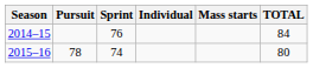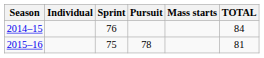 <table class="wikitable sortable" style="text-align: center;">
 <tr>
 <th>Season</th>
+<th>Individual</th>
+<th>Sprint</th>
 <th>Pursuit</th>
-<th>Sprint</th>
-<th>Individual</th>
 <th>Mass starts</th>
 <th>TOTAL</th>
 </tr>
 <tr>
 <td><a href='#'>2014–15</a></td>
 <td></td>
 <td>76</td>
 <td></td>
 <td></td>
 <td>84</td>
 </tr>
 <tr>
 <td><a href='#'>2015–16</a></td>
+<td></td>
+<td>75</td>
 <td>78</td>
-<td>74</td>
 <td></td>
-<td></td>
-<td>80</td>
+<td>81</td>
 </tr>
 </table>
